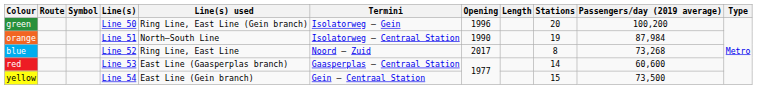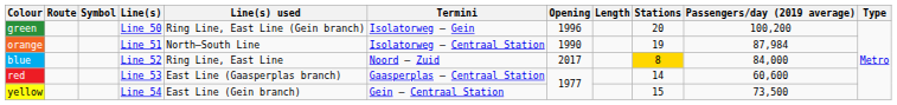 <table class="wikitable">
 <tr>
 <th>Colour</th>
 <th>Route</th>
 <th>Symbol</th>
 <th>Line(s)</th>
 <th>Line(s) used</th>
 <th>Termini</th>
 <th>Opening</th>
 <th>Length</th>
 <th>Stations</th>
 <th>Passengers/day (2019 average)</th>
 <th>Type</th>
 </tr>
 <tr>
 <td style="color:#FFFFFF; background-color:#28903A">green</td>
 <td style="text-align:center;"></td>
 <td style="text-align:center;"></td>
 <td><a href='#'>Line 50</a></td>
 <td>Ring Line, East Line (Gein branch)</td>
 <td><a href='#'>Isolatorweg</a> – <a href='#'>Gein</a></td>
 <td style="text-align:center">1996</td>
 <td></td>
 <td style="text-align:center">20</td>
 <td style="text-align:center">100,200</td>
 <td rowspan="5"><a href='#'>Metro</a></td>
 </tr>
 <tr>
 <td style="color:#FFFFFF; background-color:#F26522">orange</td>
 <td style="text-align:center;"></td>
 <td style="text-align:center;"></td>
 <td><a href='#'>Line 51</a></td>
 <td>North–South Line</td>
 <td><a href='#'>Isolatorweg</a> – <a href='#'>Centraal Station</a></td>
 <td style="text-align:center">1990</td>
 <td></td>
 <td style="text-align:center">19</td>
 <td style="text-align:center">87,984</td>
 </tr>
 <tr>
 <td style="color:#FFFFFF; background-color:#00ADEF">blue</td>
 <td style="text-align:center;"></td>
 <td style="text-align:center;"></td>
 <td><a href='#'>Line 52</a></td>
 <td>Ring Line, East Line</td>
 <td><a href='#'>Noord</a> – <a href='#'>Zuid</a></td>
 <td style="text-align:center">2017</td>
 <td></td>
-<td style="text-align:center">8</td>
-<td style="text-align:center">73,268</td>
+<td style="background: gold; text-align:center">8</td>
+<td style="text-align:center">84,000</td>
 </tr>
 <tr>
 <td style="color:#FFFFFF; background-color:#ED1C24">red</td>
 <td style="text-align:center;"></td>
 <td style="text-align:center;"></td>
 <td><a href='#'>Line 53</a></td>
 <td>East Line (Gaasperplas branch)</td>
 <td><a href='#'>Gaasperplas</a> – <a href='#'>Centraal Station</a></td>
 <td rowspan="2" style="text-align:center">1977</td>
 <td></td>
 <td style="text-align:center">14</td>
 <td style="text-align:center">60,600</td>
 </tr>
 <tr>
 <td style="color:#000000; background-color:#FFFF0E">yellow</td>
 <td style="text-align:center;"></td>
 <td style="text-align:center;"></td>
 <td><a href='#'>Line 54</a></td>
 <td>East Line (Gein branch)</td>
 <td><a href='#'>Gein</a> – <a href='#'>Centraal Station</a></td>
 <td></td>
 <td style="text-align:center">15</td>
 <td style="text-align:center">73,500</td>
 </tr>
 </table>
